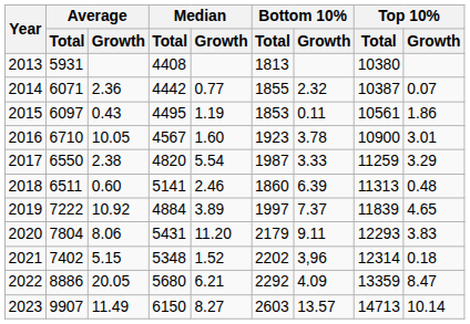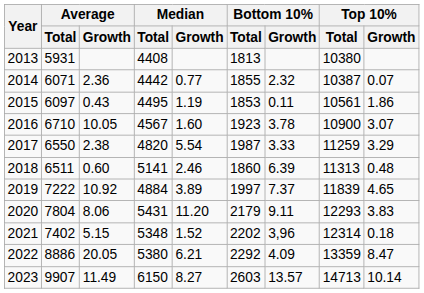 <table class="wikitable">
 <tr>
 <th rowspan="2">Year</th>
 <th colspan="2">Average</th>
 <th colspan="2">Median</th>
 <th colspan="2">Bottom 10%</th>
 <th colspan="2">Top 10%</th>
 </tr>
 <tr>
 <th>Total</th>
 <th>Growth</th>
 <th>Total</th>
 <th>Growth</th>
 <th>Total</th>
 <th>Growth</th>
 <th>Total</th>
 <th>Growth</th>
 </tr>
 <tr>
 <td>2013</td>
 <td>5931</td>
 <td></td>
 <td>4408</td>
 <td></td>
 <td>1813</td>
 <td></td>
 <td>10380</td>
 <td></td>
 </tr>
 <tr>
 <td>2014</td>
 <td>6071</td>
 <td>2.36</td>
 <td>4442</td>
 <td>0.77</td>
 <td>1855</td>
 <td>2.32</td>
 <td>10387</td>
 <td>0.07</td>
 </tr>
 <tr>
 <td>2015</td>
 <td>6097</td>
 <td>0.43</td>
 <td>4495</td>
 <td>1.19</td>
 <td>1853</td>
 <td>0.11</td>
 <td>10561</td>
 <td>1.86</td>
 </tr>
 <tr>
 <td>2016</td>
 <td>6710</td>
 <td>10.05</td>
 <td>4567</td>
 <td>1.60</td>
 <td>1923</td>
 <td>3.78</td>
 <td>10900</td>
-<td>3.01</td>
+<td>3.07</td>
 </tr>
 <tr>
 <td>2017</td>
 <td>6550</td>
 <td>2.38</td>
 <td>4820</td>
 <td>5.54</td>
 <td>1987</td>
 <td>3.33</td>
 <td>11259</td>
 <td>3.29</td>
 </tr>
 <tr>
 <td>2018</td>
 <td>6511</td>
 <td>0.60</td>
 <td>5141</td>
 <td>2.46</td>
 <td>1860</td>
 <td>6.39</td>
 <td>11313</td>
 <td>0.48</td>
 </tr>
 <tr>
 <td>2019</td>
 <td>7222</td>
 <td>10.92</td>
 <td>4884</td>
 <td>3.89</td>
 <td>1997</td>
 <td>7.37</td>
 <td>11839</td>
 <td>4.65</td>
 </tr>
 <tr>
 <td>2020</td>
 <td>7804</td>
 <td>8.06</td>
 <td>5431</td>
 <td>11.20</td>
 <td>2179</td>
 <td>9.11</td>
 <td>12293</td>
 <td>3.83</td>
 </tr>
 <tr>
 <td>2021</td>
 <td>7402</td>
 <td>5.15</td>
 <td>5348</td>
 <td>1.52</td>
 <td>2202</td>
 <td>3,96</td>
 <td>12314</td>
 <td>0.18</td>
 </tr>
 <tr>
 <td>2022</td>
 <td>8886</td>
 <td>20.05</td>
-<td>5680</td>
+<td>5380</td>
 <td>6.21</td>
 <td>2292</td>
 <td>4.09</td>
 <td>13359</td>
 <td>8.47</td>
 </tr>
 <tr>
 <td>2023</td>
 <td>9907</td>
 <td>11.49</td>
 <td>6150</td>
 <td>8.27</td>
 <td>2603</td>
 <td>13.57</td>
 <td>14713</td>
 <td>10.14</td>
 </tr>
 </table>
